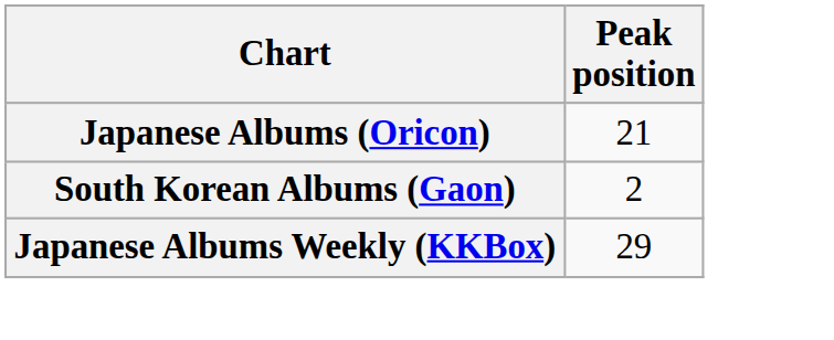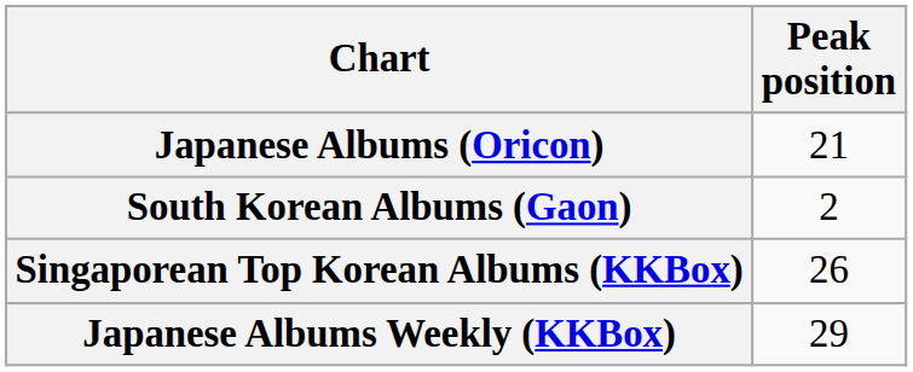 <table class="wikitable sortable plainrowheaders" style="text-align:center">
 <tr>
 <th scope="col">Chart</th>
 <th scope="col">Peak<br>position</th>
 </tr>
 <tr>
 <th scope="row">Japanese Albums (<a href='#'>Oricon</a>)</th>
 <td>21</td>
 </tr>
 <tr>
 <th scope="row">South Korean Albums (<a href='#'>Gaon</a>)</th>
 <td>2</td>
 </tr>
 <tr>
+<th scope="row">Singaporean Top Korean Albums (<a href='#'>KKBox</a>)</th>
+<td>26</td>
+</tr>
+<tr>
 <th scope="row">Japanese Albums Weekly (<a href='#'>KKBox</a>)</th>
 <td>29</td>
 </tr>
 </table>
